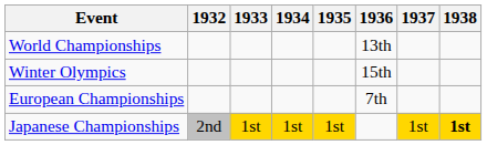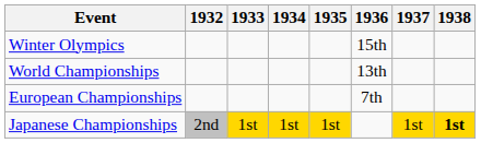 <table class="wikitable">
 <tr>
 <th>Event</th>
 <th>1932</th>
 <th>1933</th>
 <th>1934</th>
 <th>1935</th>
 <th>1936</th>
 <th>1937</th>
 <th>1938</th>
 </tr>
 <tr>
+<td><a href='#'>Winter Olympics</a></td>
+<td></td>
+<td></td>
+<td></td>
+<td></td>
+<td align="center">15th</td>
+<td></td>
+<td></td>
+</tr>
+<tr>
 <td><a href='#'>World Championships</a></td>
 <td></td>
 <td></td>
 <td></td>
 <td></td>
 <td align="center">13th</td>
-<td></td>
-<td></td>
-</tr>
-<tr>
-<td><a href='#'>Winter Olympics</a></td>
-<td></td>
-<td></td>
-<td></td>
-<td></td>
-<td align="center">15th</td>
 <td></td>
 <td></td>
 </tr>
 <tr>
 <td><a href='#'>European Championships</a></td>
 <td></td>
 <td></td>
 <td></td>
 <td></td>
 <td align="center">7th</td>
 <td></td>
 <td></td>
 </tr>
 <tr>
 <td><a href='#'>Japanese Championships</a></td>
 <td align="center" bgcolor="silver">2nd</td>
 <td align="center" bgcolor="gold">1st</td>
 <td align="center" bgcolor="gold">1st</td>
 <td align="center" bgcolor="gold">1st</td>
 <td></td>
 <td align="center" bgcolor="gold">1st</td>
 <td align="center" bgcolor="gold"><strong>1st</strong></td>
 </tr>
 </table>
